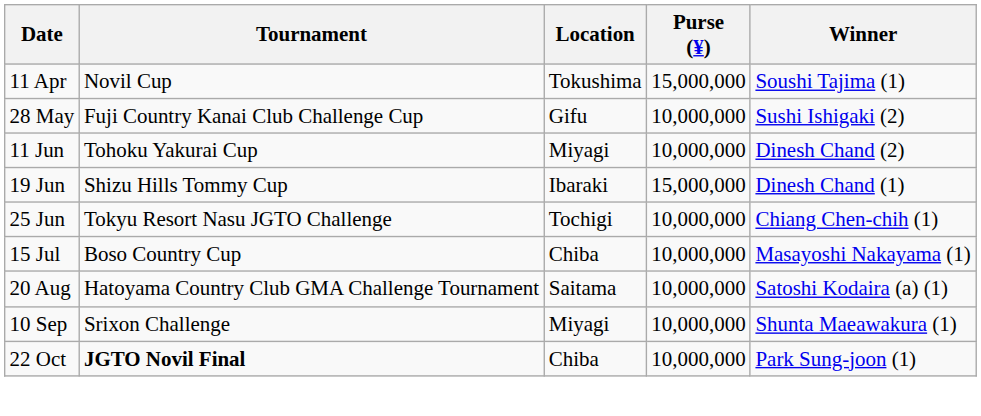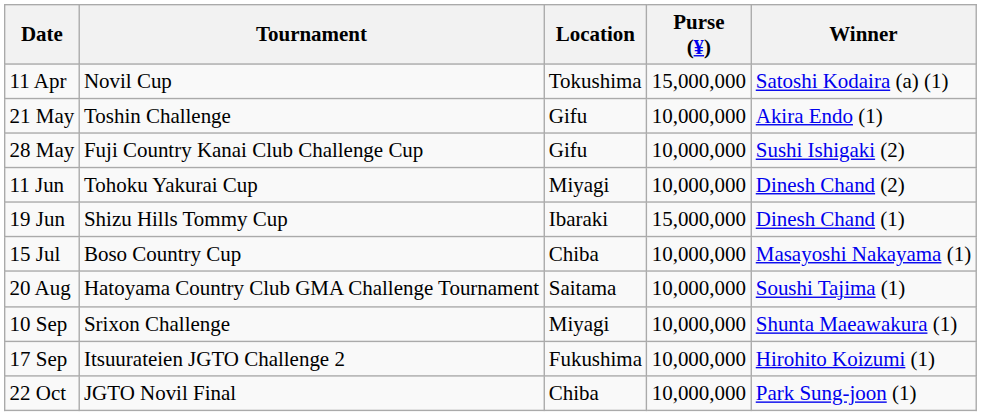 <table class="wikitable" style="font-size:95%">
 <tr>
 <th>Date</th>
 <th>Tournament</th>
 <th>Location</th>
 <th>Purse<br>(<a href='#'>¥</a>)</th>
 <th>Winner</th>
 </tr>
 <tr>
 <td>11 Apr</td>
 <td>Novil Cup</td>
 <td>Tokushima</td>
 <td align=right>15,000,000</td>
-<td> <a href='#'>Soushi Tajima</a> (1)</td>
+<td> <a href='#'>Satoshi Kodaira</a> (a) (1)</td>
+</tr>
+<tr>
+<td>21 May</td>
+<td>Toshin Challenge</td>
+<td>Gifu</td>
+<td align=right>10,000,000</td>
+<td> <a href='#'>Akira Endo</a> (1)</td>
 </tr>
 <tr>
 <td>28 May</td>
 <td>Fuji Country Kanai Club Challenge Cup</td>
 <td>Gifu</td>
 <td align=right>10,000,000</td>
 <td> <a href='#'>Sushi Ishigaki</a> (2)</td>
 </tr>
 <tr>
 <td>11 Jun</td>
 <td>Tohoku Yakurai Cup</td>
 <td>Miyagi</td>
 <td align=right>10,000,000</td>
 <td> <a href='#'>Dinesh Chand</a> (2)</td>
 </tr>
 <tr>
 <td>19 Jun</td>
 <td>Shizu Hills Tommy Cup</td>
 <td>Ibaraki</td>
 <td align=right>15,000,000</td>
 <td> <a href='#'>Dinesh Chand</a> (1)</td>
 </tr>
 <tr>
-<td>25 Jun</td>
-<td>Tokyu Resort Nasu JGTO Challenge</td>
-<td>Tochigi</td>
-<td align=right>10,000,000</td>
-<td> <a href='#'>Chiang Chen-chih</a> (1)</td>
-</tr>
-<tr>
 <td>15 Jul</td>
 <td>Boso Country Cup</td>
 <td>Chiba</td>
 <td align=right>10,000,000</td>
 <td> <a href='#'>Masayoshi Nakayama</a> (1)</td>
 </tr>
 <tr>
 <td>20 Aug</td>
 <td>Hatoyama Country Club GMA Challenge Tournament</td>
 <td>Saitama</td>
 <td align=right>10,000,000</td>
-<td> <a href='#'>Satoshi Kodaira</a> (a) (1)</td>
+<td> <a href='#'>Soushi Tajima</a> (1)</td>
 </tr>
 <tr>
 <td>10 Sep</td>
 <td>Srixon Challenge</td>
 <td>Miyagi</td>
 <td align=right>10,000,000</td>
 <td> <a href='#'>Shunta Maeawakura</a> (1)</td>
 </tr>
 <tr>
+<td>17 Sep</td>
+<td>Itsuurateien JGTO Challenge 2</td>
+<td>Fukushima</td>
+<td align=right>10,000,000</td>
+<td> <a href='#'>Hirohito Koizumi</a> (1)</td>
+</tr>
+<tr>
 <td>22 Oct</td>
-<td><strong>JGTO Novil Final</strong></td>
+<td>JGTO Novil Final</td>
 <td>Chiba</td>
 <td align=right>10,000,000</td>
 <td> <a href='#'>Park Sung-joon</a> (1)</td>
 </tr>
 </table>
